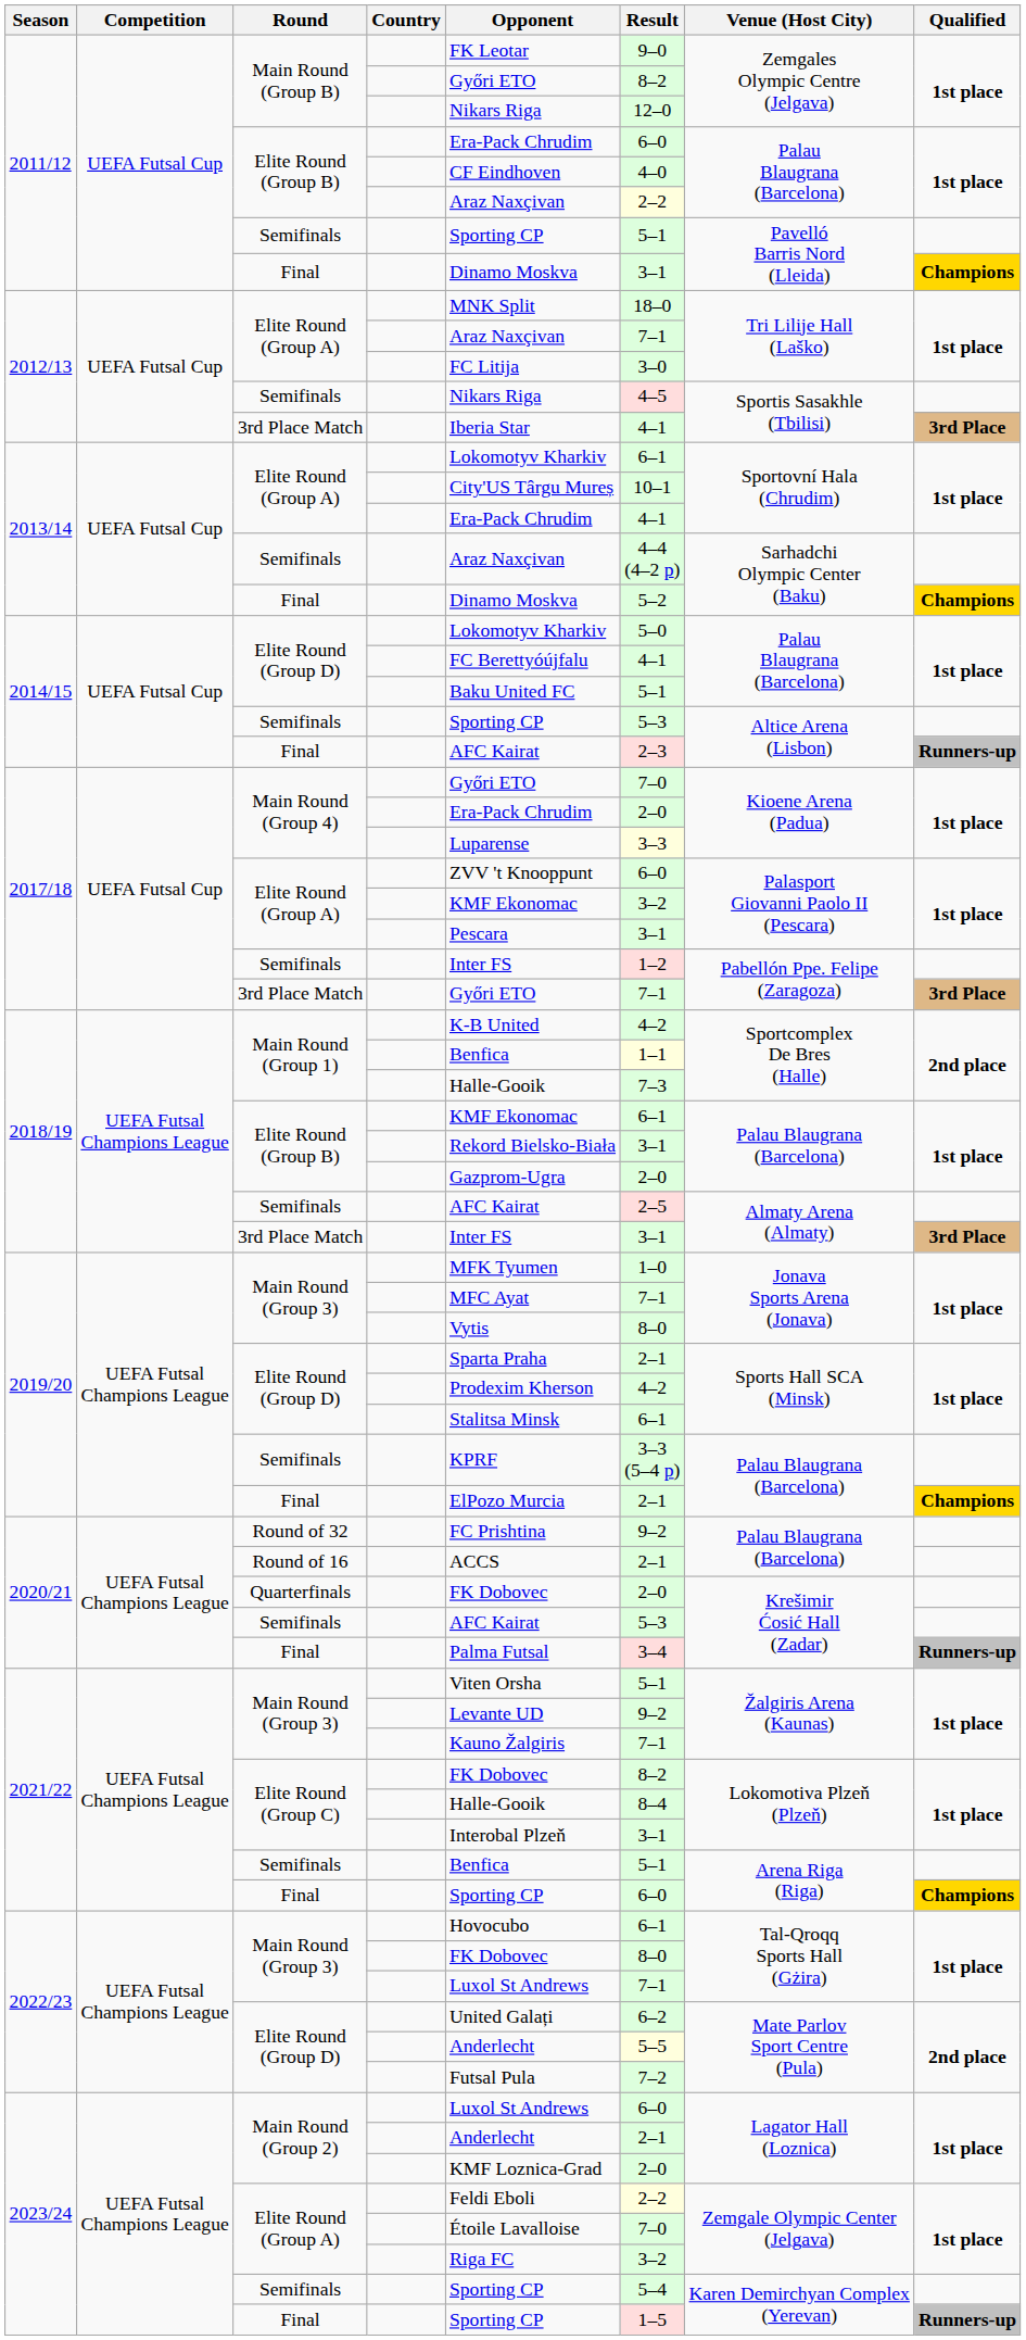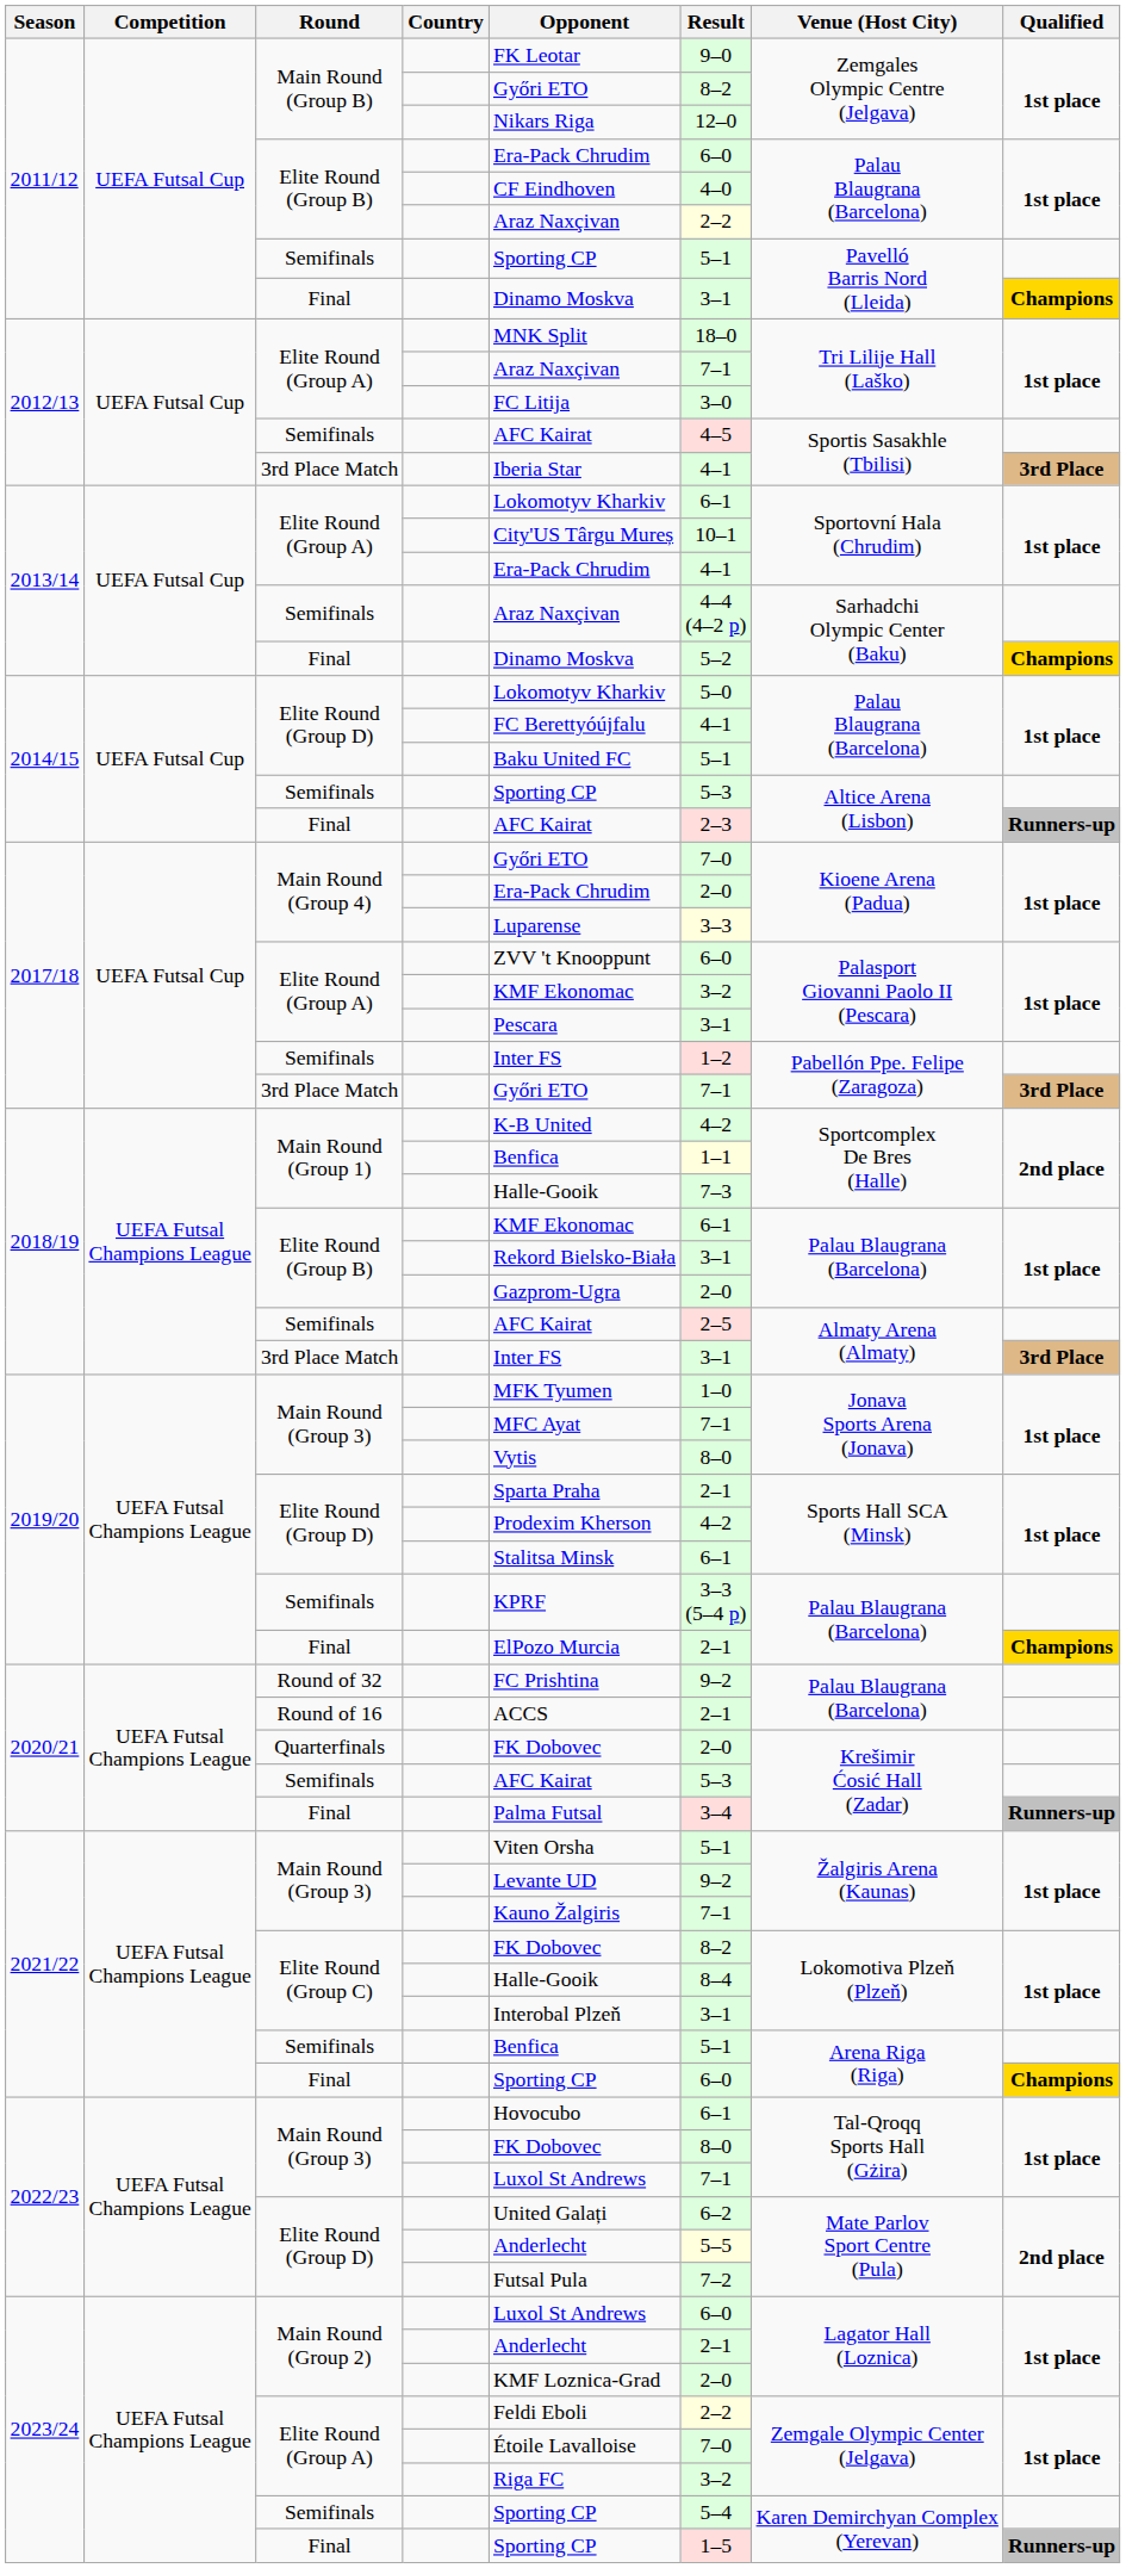 <table class="wikitable">
 <tr>
 <th>Season</th>
 <th>Competition</th>
 <th>Round</th>
 <th>Country</th>
 <th>Opponent</th>
 <th>Result</th>
 <th>Venue (Host City)</th>
 <th>Qualified</th>
 </tr>
 <tr>
 <td rowspan=8><a href='#'>2011/12</a></td>
 <td rowspan=8 align=center><a href='#'>UEFA Futsal Cup</a></td>
 <td rowspan=3 align=center>Main Round<br>(Group B)</td>
 <td align=center></td>
 <td><a href='#'>FK Leotar</a></td>
 <td style="background:#dfd;" align=center>9–0</td>
 <td rowspan=3 align="center">Zemgales<br>Olympic Centre<br>(<a href='#'>Jelgava</a>)</td>
 <td rowspan=3 align="center"><br><strong>1st place</strong></td>
 </tr>
 <tr>
 <td align=center></td>
 <td><a href='#'>Győri ETO</a></td>
 <td style="background:#dfd;" align=center>8–2</td>
 </tr>
 <tr>
 <td align=center></td>
 <td><a href='#'>Nikars Riga</a></td>
 <td style="background:#dfd;" align=center>12–0</td>
 </tr>
 <tr>
 <td rowspan=3 align=center>Elite Round<br>(Group B)</td>
 <td align=center></td>
 <td><a href='#'>Era-Pack Chrudim</a></td>
 <td style="background:#dfd;" align=center>6–0</td>
 <td rowspan=3 align="center"><a href='#'>Palau<br>Blaugrana</a><br>(<a href='#'>Barcelona</a>)</td>
 <td rowspan=3 align="center"><br><strong>1st place</strong></td>
 </tr>
 <tr>
 <td align=center></td>
 <td><a href='#'>CF Eindhoven</a></td>
 <td style="background:#dfd;" align=center>4–0</td>
 </tr>
 <tr>
 <td align=center></td>
 <td><a href='#'>Araz Naxçivan</a></td>
 <td style="background:#ffd;" align=center>2–2</td>
 </tr>
 <tr>
 <td align=center>Semifinals</td>
 <td align=center></td>
 <td><a href='#'>Sporting CP</a></td>
 <td style="background:#dfd;" align=center>5–1</td>
 <td rowspan=2 align="center"><a href='#'>Pavelló<br>Barris Nord</a><br>(<a href='#'>Lleida</a>)</td>
 <td align="center"></td>
 </tr>
 <tr>
 <td align=center>Final</td>
 <td align=center></td>
 <td><a href='#'>Dinamo Moskva</a></td>
 <td style="background:#dfd;" align=center>3–1</td>
 <td style="background:gold;" align="center"><strong>Champions</strong></td>
 </tr>
 <tr>
 <td rowspan=5><a href='#'>2012/13</a></td>
 <td rowspan=5 align=center>UEFA Futsal Cup</td>
 <td rowspan=3 align=center>Elite Round<br>(Group A)</td>
 <td align=center></td>
 <td><a href='#'>MNK Split</a></td>
 <td style="background:#dfd;" align=center>18–0</td>
 <td rowspan=3 align="center"><a href='#'>Tri Lilije Hall</a><br>(<a href='#'>Laško</a>)</td>
 <td rowspan=3 align="center"><br><strong>1st place</strong></td>
 </tr>
 <tr>
 <td align=center></td>
 <td><a href='#'>Araz Naxçivan</a></td>
 <td style="background:#dfd;" align=center>7–1</td>
 </tr>
 <tr>
 <td align=center></td>
 <td><a href='#'>FC Litija</a></td>
 <td style="background:#dfd;" align=center>3–0</td>
 </tr>
 <tr>
 <td align=center>Semifinals</td>
 <td align=center></td>
-<td><a href='#'>Nikars Riga</a></td>
+<td><a href='#'>AFC Kairat</a></td>
 <td style="background:#fdd;" align=center>4–5</td>
 <td rowspan=2 align="center">Sportis Sasakhle<br>(<a href='#'>Tbilisi</a>)</td>
 <td align="center"></td>
 </tr>
 <tr>
 <td align=center>3rd Place Match</td>
 <td align=center></td>
 <td><a href='#'>Iberia Star</a></td>
 <td style="background:#dfd;" align=center>4–1</td>
 <td style="background:#DEB887;" align="center"><strong>3rd Place</strong></td>
 </tr>
 <tr>
 <td rowspan=5><a href='#'>2013/14</a></td>
 <td rowspan=5 align=center>UEFA Futsal Cup</td>
 <td rowspan=3 align=center>Elite Round<br>(Group A)</td>
 <td align=center></td>
 <td><a href='#'>Lokomotyv Kharkiv</a></td>
 <td style="background:#dfd;" align=center>6–1</td>
 <td rowspan=3 align="center">Sportovní Hala<br>(<a href='#'>Chrudim</a>)</td>
 <td rowspan=3 align="center"><br><strong>1st place</strong></td>
 </tr>
 <tr>
 <td align=center></td>
 <td><a href='#'>City'US Târgu Mureș</a></td>
 <td style="background:#dfd;" align=center>10–1</td>
 </tr>
 <tr>
 <td align=center></td>
 <td><a href='#'>Era-Pack Chrudim</a></td>
 <td style="background:#dfd;" align=center>4–1</td>
 </tr>
 <tr>
 <td align=center>Semifinals</td>
 <td align=center></td>
 <td><a href='#'>Araz Naxçivan</a></td>
 <td style="background:#dfd;" align=center>4–4<br>(4–2 <a href='#'>p</a>)</td>
 <td rowspan=2 align="center">Sarhadchi<br>Olympic Center<br>(<a href='#'>Baku</a>)</td>
 <td align="center"></td>
 </tr>
 <tr>
 <td align=center>Final</td>
 <td align=center></td>
 <td><a href='#'>Dinamo Moskva</a></td>
 <td style="background:#dfd;" align=center>5–2</td>
 <td style="background:gold;" align="center"><strong>Champions</strong></td>
 </tr>
 <tr>
 <td rowspan=5><a href='#'>2014/15</a></td>
 <td rowspan=5 align=center>UEFA Futsal Cup</td>
 <td rowspan=3 align=center>Elite Round<br>(Group D)</td>
 <td align=center></td>
 <td><a href='#'>Lokomotyv Kharkiv</a></td>
 <td style="background:#dfd;" align=center>5–0</td>
 <td rowspan=3 align="center"><a href='#'>Palau<br>Blaugrana</a><br>(<a href='#'>Barcelona</a>)</td>
 <td rowspan=3 align="center"><br><strong>1st place</strong></td>
 </tr>
 <tr>
 <td align=center></td>
 <td><a href='#'>FC Berettyóújfalu</a></td>
 <td style="background:#dfd;" align=center>4–1</td>
 </tr>
 <tr>
 <td align=center></td>
 <td><a href='#'>Baku United FC</a></td>
 <td style="background:#dfd;" align=center>5–1</td>
 </tr>
 <tr>
 <td align=center>Semifinals</td>
 <td align=center></td>
 <td><a href='#'>Sporting CP</a></td>
 <td style="background:#dfd;" align=center>5–3</td>
 <td rowspan=2 align="center"><a href='#'>Altice Arena</a><br>(<a href='#'>Lisbon</a>)</td>
 <td align="center"></td>
 </tr>
 <tr>
 <td align=center>Final</td>
 <td align=center></td>
 <td><a href='#'>AFC Kairat</a></td>
 <td style="background:#fdd;" align=center>2–3</td>
 <td style="background:silver;" align="center"><strong>Runners-up</strong></td>
 </tr>
 <tr>
 <td rowspan=8><a href='#'>2017/18</a></td>
 <td rowspan=8 align=center>UEFA Futsal Cup</td>
 <td rowspan=3 align=center>Main Round<br>(Group 4)</td>
 <td align=center></td>
 <td><a href='#'>Győri ETO</a></td>
 <td style="background:#dfd;" align=center>7–0</td>
 <td rowspan=3 align="center"><a href='#'>Kioene Arena</a><br>(<a href='#'>Padua</a>)</td>
 <td rowspan=3 align="center"><br><strong>1st place</strong></td>
 </tr>
 <tr>
 <td align=center></td>
 <td><a href='#'>Era-Pack Chrudim</a></td>
 <td style="background:#dfd;" align=center>2–0</td>
 </tr>
 <tr>
 <td align=center></td>
 <td><a href='#'>Luparense</a></td>
 <td style="background:#ffd;" align=center>3–3</td>
 </tr>
 <tr>
 <td rowspan=3 align=center>Elite Round<br>(Group A)</td>
 <td align=center></td>
 <td>ZVV 't Knooppunt</td>
 <td style="background:#dfd;" align=center>6–0</td>
 <td rowspan=3 align="center"><a href='#'>Palasport <br>Giovanni Paolo II</a><br>(<a href='#'>Pescara</a>)</td>
 <td rowspan=3 align="center"><br><strong>1st place</strong></td>
 </tr>
 <tr>
 <td align=center></td>
 <td><a href='#'>KMF Ekonomac</a></td>
 <td style="background:#dfd;" align=center>3–2</td>
 </tr>
 <tr>
 <td align=center></td>
 <td><a href='#'>Pescara</a></td>
 <td style="background:#dfd;" align=center>3–1</td>
 </tr>
 <tr>
 <td align=center>Semifinals</td>
 <td align=center></td>
 <td><a href='#'>Inter FS</a></td>
 <td style="background:#fdd;" align=center>1–2</td>
 <td rowspan=2 align="center"><a href='#'>Pabellón Ppe. Felipe</a><br>(<a href='#'>Zaragoza</a>)</td>
 <td align="center"></td>
 </tr>
 <tr>
 <td align=center>3rd Place Match</td>
 <td align=center></td>
 <td><a href='#'>Győri ETO</a></td>
 <td style="background:#dfd;" align=center>7–1</td>
 <td style="background:#DEB887;" align="center"><strong>3rd Place</strong></td>
 </tr>
 <tr>
 <td rowspan=8><a href='#'>2018/19</a></td>
 <td rowspan=8 align=center><a href='#'>UEFA Futsal<br>Champions League</a></td>
 <td rowspan=3 align=center>Main Round<br>(Group 1)</td>
 <td align=center></td>
 <td><a href='#'>K-B United</a></td>
 <td style="background:#dfd;" align=center>4–2</td>
 <td rowspan=3 align="center">Sportcomplex<br>De Bres<br>(<a href='#'>Halle</a>)</td>
 <td rowspan=3 align="center"><br><strong>2nd place</strong></td>
 </tr>
 <tr>
 <td align=center></td>
 <td><a href='#'>Benfica</a></td>
 <td style="background:#ffd;" align=center>1–1</td>
 </tr>
 <tr>
 <td align=center></td>
 <td>Halle-Gooik</td>
 <td style="background:#dfd;" align=center>7–3</td>
 </tr>
 <tr>
 <td rowspan=3 align=center>Elite Round<br>(Group B)</td>
 <td align=center></td>
 <td><a href='#'>KMF Ekonomac</a></td>
 <td style="background:#dfd;" align=center>6–1</td>
 <td rowspan=3 align="center"><a href='#'>Palau Blaugrana</a><br>(<a href='#'>Barcelona</a>)</td>
 <td rowspan=3 align="center"><br><strong>1st place</strong></td>
 </tr>
 <tr>
 <td align=center></td>
 <td><a href='#'>Rekord Bielsko-Biała</a></td>
 <td style="background:#dfd;" align=center>3–1</td>
 </tr>
 <tr>
 <td align=center></td>
 <td><a href='#'>Gazprom-Ugra</a></td>
 <td style="background:#dfd;" align=center>2–0</td>
 </tr>
 <tr>
 <td align=center>Semifinals</td>
 <td align=center></td>
 <td><a href='#'>AFC Kairat</a></td>
 <td style="background:#fdd;" align=center>2–5</td>
 <td rowspan=2 align="center"><a href='#'>Almaty Arena</a><br>(<a href='#'>Almaty</a>)</td>
 <td align="center"></td>
 </tr>
 <tr>
 <td align=center>3rd Place Match</td>
 <td align=center></td>
 <td><a href='#'>Inter FS</a></td>
 <td style="background:#dfd;" align=center>3–1</td>
 <td style="background:#DEB887;" align="center"><strong>3rd Place</strong></td>
 </tr>
 <tr>
 <td rowspan=8><a href='#'>2019/20</a></td>
 <td rowspan=8 align=center>UEFA Futsal<br>Champions League</td>
 <td rowspan=3 align=center>Main Round<br>(Group 3)</td>
 <td align=center></td>
 <td><a href='#'>MFK Tyumen</a></td>
 <td style="background:#dfd;" align=center>1–0</td>
 <td rowspan=3 align="center"><a href='#'>Jonava<br>Sports Arena</a><br>(<a href='#'>Jonava</a>)</td>
 <td rowspan=3 align="center"><br><strong>1st place</strong></td>
 </tr>
 <tr>
 <td align=center></td>
 <td><a href='#'>MFC Ayat</a></td>
 <td style="background:#dfd;" align=center>7–1</td>
 </tr>
 <tr>
 <td align=center></td>
 <td><a href='#'>Vytis</a></td>
 <td style="background:#dfd;" align=center>8–0</td>
 </tr>
 <tr>
 <td rowspan=3 align=center>Elite Round<br>(Group D)</td>
 <td align=center></td>
 <td><a href='#'>Sparta Praha</a></td>
 <td style="background:#dfd;" align=center>2–1</td>
 <td rowspan=3 align="center">Sports Hall SCA<br>(<a href='#'>Minsk</a>)</td>
 <td rowspan=3 align="center"><br><strong>1st place</strong></td>
 </tr>
 <tr>
 <td align=center></td>
 <td><a href='#'>Prodexim Kherson</a></td>
 <td style="background:#dfd;" align=center>4–2</td>
 </tr>
 <tr>
 <td align=center></td>
 <td><a href='#'>Stalitsa Minsk</a></td>
 <td style="background:#dfd;" align=center>6–1</td>
 </tr>
 <tr>
 <td align=center>Semifinals</td>
 <td align=center></td>
 <td><a href='#'>KPRF</a></td>
 <td style="background:#dfd;" align=center>3–3<br>(5–4 <a href='#'>p</a>)</td>
 <td rowspan=2 align="center"><a href='#'>Palau Blaugrana</a><br>(<a href='#'>Barcelona</a>)</td>
 <td align="center"></td>
 </tr>
 <tr>
 <td align=center>Final</td>
 <td align=center></td>
 <td><a href='#'>ElPozo Murcia</a></td>
 <td style="background:#dfd;" align=center>2–1</td>
 <td style="background:gold;" align="center"><strong>Champions</strong></td>
 </tr>
 <tr>
 <td rowspan=5><a href='#'>2020/21</a></td>
 <td rowspan=5 align=center>UEFA Futsal<br>Champions League</td>
 <td align=center>Round of 32</td>
 <td align=center></td>
 <td><a href='#'>FC Prishtina</a></td>
 <td style="background:#dfd;" align=center>9–2</td>
 <td rowspan=2 align="center"><a href='#'>Palau Blaugrana</a><br>(<a href='#'>Barcelona</a>)</td>
 <td align="center"></td>
 </tr>
 <tr>
 <td align=center>Round of 16</td>
 <td align=center></td>
 <td>ACCS</td>
 <td style="background:#dfd;" align=center>2–1</td>
 <td align="center"></td>
 </tr>
 <tr>
 <td align=center>Quarterfinals</td>
 <td align=center></td>
 <td><a href='#'>FK Dobovec</a></td>
 <td style="background:#dfd;" align=center>2–0</td>
 <td rowspan=3 align="center"><a href='#'>Krešimir<br>Ćosić Hall</a><br>(<a href='#'>Zadar</a>)</td>
 <td align="center"></td>
 </tr>
 <tr>
 <td align=center>Semifinals</td>
 <td align=center></td>
 <td><a href='#'>AFC Kairat</a></td>
 <td style="background:#dfd;" align=center>5–3</td>
 <td align="center"></td>
 </tr>
 <tr>
 <td align=center>Final</td>
 <td align=center></td>
 <td><a href='#'>Palma Futsal</a></td>
 <td style="background:#fdd;" align=center>3–4</td>
 <td style="background:silver;" align="center"><strong>Runners-up</strong></td>
 </tr>
 <tr>
 <td rowspan=8><a href='#'>2021/22</a></td>
 <td rowspan=8 align=center>UEFA Futsal<br>Champions League</td>
 <td rowspan=3 align=center>Main Round<br>(Group 3)</td>
 <td align=center></td>
 <td>Viten Orsha</td>
 <td style="background:#dfd;" align=center>5–1</td>
 <td rowspan=3 align="center"><a href='#'>Žalgiris Arena</a><br>(<a href='#'>Kaunas</a>)</td>
 <td rowspan=3 align="center"><br><strong>1st place</strong></td>
 </tr>
 <tr>
 <td align=center></td>
 <td><a href='#'>Levante UD</a></td>
 <td style="background:#dfd;" align=center>9–2</td>
 </tr>
 <tr>
 <td align=center></td>
 <td><a href='#'>Kauno Žalgiris</a></td>
 <td style="background:#dfd;" align=center>7–1</td>
 </tr>
 <tr>
 <td rowspan=3 align=center>Elite Round<br>(Group C)</td>
 <td align=center></td>
 <td><a href='#'>FK Dobovec</a></td>
 <td style="background:#dfd;" align=center>8–2</td>
 <td rowspan=3 align="center">Lokomotiva Plzeň<br>(<a href='#'>Plzeň</a>)</td>
 <td rowspan=3 align="center"><br><strong>1st place</strong></td>
 </tr>
 <tr>
 <td align=center></td>
 <td>Halle-Gooik</td>
 <td style="background:#dfd;" align=center>8–4</td>
 </tr>
 <tr>
 <td align=center></td>
 <td>Interobal Plzeň</td>
 <td style="background:#dfd;" align=center>3–1</td>
 </tr>
 <tr>
 <td align=center>Semifinals</td>
 <td align=center></td>
 <td><a href='#'>Benfica</a></td>
 <td style="background:#dfd;" align=center>5–1</td>
 <td rowspan=2 align="center"><a href='#'>Arena Riga</a><br>(<a href='#'>Riga</a>)</td>
 <td align="center"></td>
 </tr>
 <tr>
 <td align=center>Final</td>
 <td align=center></td>
 <td><a href='#'>Sporting CP</a></td>
 <td style="background:#dfd;" align=center>6–0</td>
 <td style="background:gold;" align="center"><strong>Champions</strong></td>
 </tr>
 <tr>
 <td rowspan=6><a href='#'>2022/23</a></td>
 <td rowspan=6 align=center>UEFA Futsal<br>Champions League</td>
 <td rowspan=3 align=center>Main Round<br>(Group 3)</td>
 <td align=center></td>
 <td>Hovocubo</td>
 <td style="background:#dfd;" align=center>6–1</td>
 <td rowspan=3 align="center">Tal-Qroqq<br>Sports Hall<br>(<a href='#'>Gżira</a>)</td>
 <td rowspan=3 align="center"><br><strong>1st place</strong></td>
 </tr>
 <tr>
 <td align=center></td>
 <td><a href='#'>FK Dobovec</a></td>
 <td style="background:#dfd;" align=center>8–0</td>
 </tr>
 <tr>
 <td align=center></td>
 <td><a href='#'>Luxol St Andrews</a></td>
 <td style="background:#dfd;" align=center>7–1</td>
 </tr>
 <tr>
 <td rowspan=3 align=center>Elite Round<br>(Group D)</td>
 <td align=center></td>
 <td>United Galați</td>
 <td style="background:#dfd;" align=center>6–2</td>
 <td rowspan=3 align="center"><a href='#'>Mate Parlov<br>Sport Centre</a><br>(<a href='#'>Pula</a>)</td>
 <td rowspan=3 align="center"><br><strong>2nd place</strong></td>
 </tr>
 <tr>
 <td align=center></td>
 <td><a href='#'>Anderlecht</a></td>
 <td style="background:#ffd;" align=center>5–5</td>
 </tr>
 <tr>
 <td align=center></td>
 <td>Futsal Pula</td>
 <td style="background:#dfd;" align=center>7–2</td>
 </tr>
 <tr>
 <td rowspan=8><a href='#'>2023/24</a></td>
 <td rowspan=8 align=center>UEFA Futsal<br>Champions League</td>
 <td rowspan=3 align=center>Main Round<br>(Group 2)</td>
 <td align=center></td>
 <td><a href='#'>Luxol St Andrews</a></td>
 <td style="background:#dfd;" align=center>6–0</td>
 <td rowspan=3 align="center"><a href='#'>Lagator Hall</a><br>(<a href='#'>Loznica</a>)</td>
 <td rowspan=3 align="center"><br><strong>1st place</strong></td>
 </tr>
 <tr>
 <td align=center></td>
 <td><a href='#'>Anderlecht</a></td>
 <td style="background:#dfd;" align=center>2–1</td>
 </tr>
 <tr>
 <td align=center></td>
 <td>KMF Loznica-Grad</td>
 <td style="background:#dfd;" align=center>2–0</td>
 </tr>
 <tr>
 <td rowspan=3 align=center>Elite Round<br>(Group A)</td>
 <td align=center></td>
 <td>Feldi Eboli</td>
 <td style="background:#ffd;" align=center>2–2</td>
 <td rowspan=3 align="center"><a href='#'>Zemgale Olympic Center</a><br>(<a href='#'>Jelgava</a>)</td>
 <td rowspan=3 align="center"><br><strong>1st place</strong></td>
 </tr>
 <tr>
 <td align=center></td>
 <td>Étoile Lavalloise</td>
 <td style="background:#dfd;" align=center>7–0</td>
 </tr>
 <tr>
 <td align=center></td>
 <td><a href='#'>Riga FC</a></td>
 <td style="background:#dfd;" align=center>3–2</td>
 </tr>
 <tr>
 <td align=center>Semifinals</td>
 <td align=center></td>
 <td><a href='#'>Sporting CP</a></td>
 <td style="background:#dfd;" align=center>5–4</td>
 <td rowspan=2 align="center"><a href='#'>Karen Demirchyan Complex</a><br>(<a href='#'>Yerevan</a>)</td>
 <td align="center"></td>
 </tr>
 <tr>
 <td align=center>Final</td>
 <td align=center></td>
 <td><a href='#'>Sporting CP</a></td>
 <td style="background:#fdd;" align=center>1–5</td>
 <td style="background:silver;" align="center"><strong>Runners-up</strong></td>
 </tr>
 </table>
